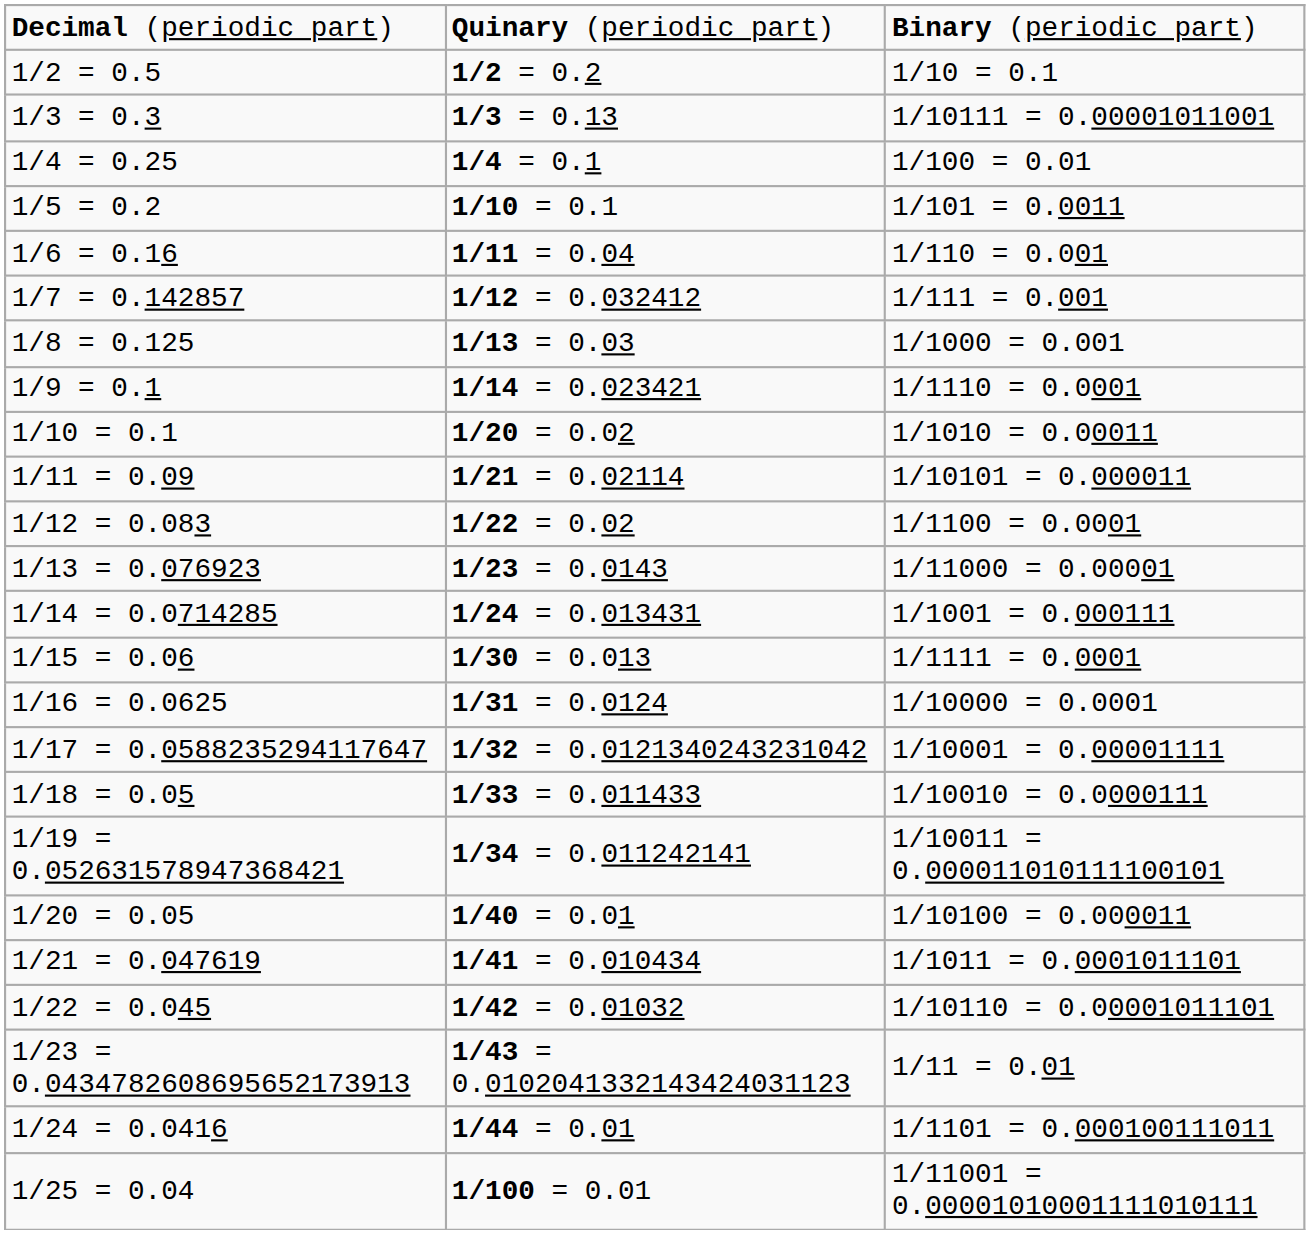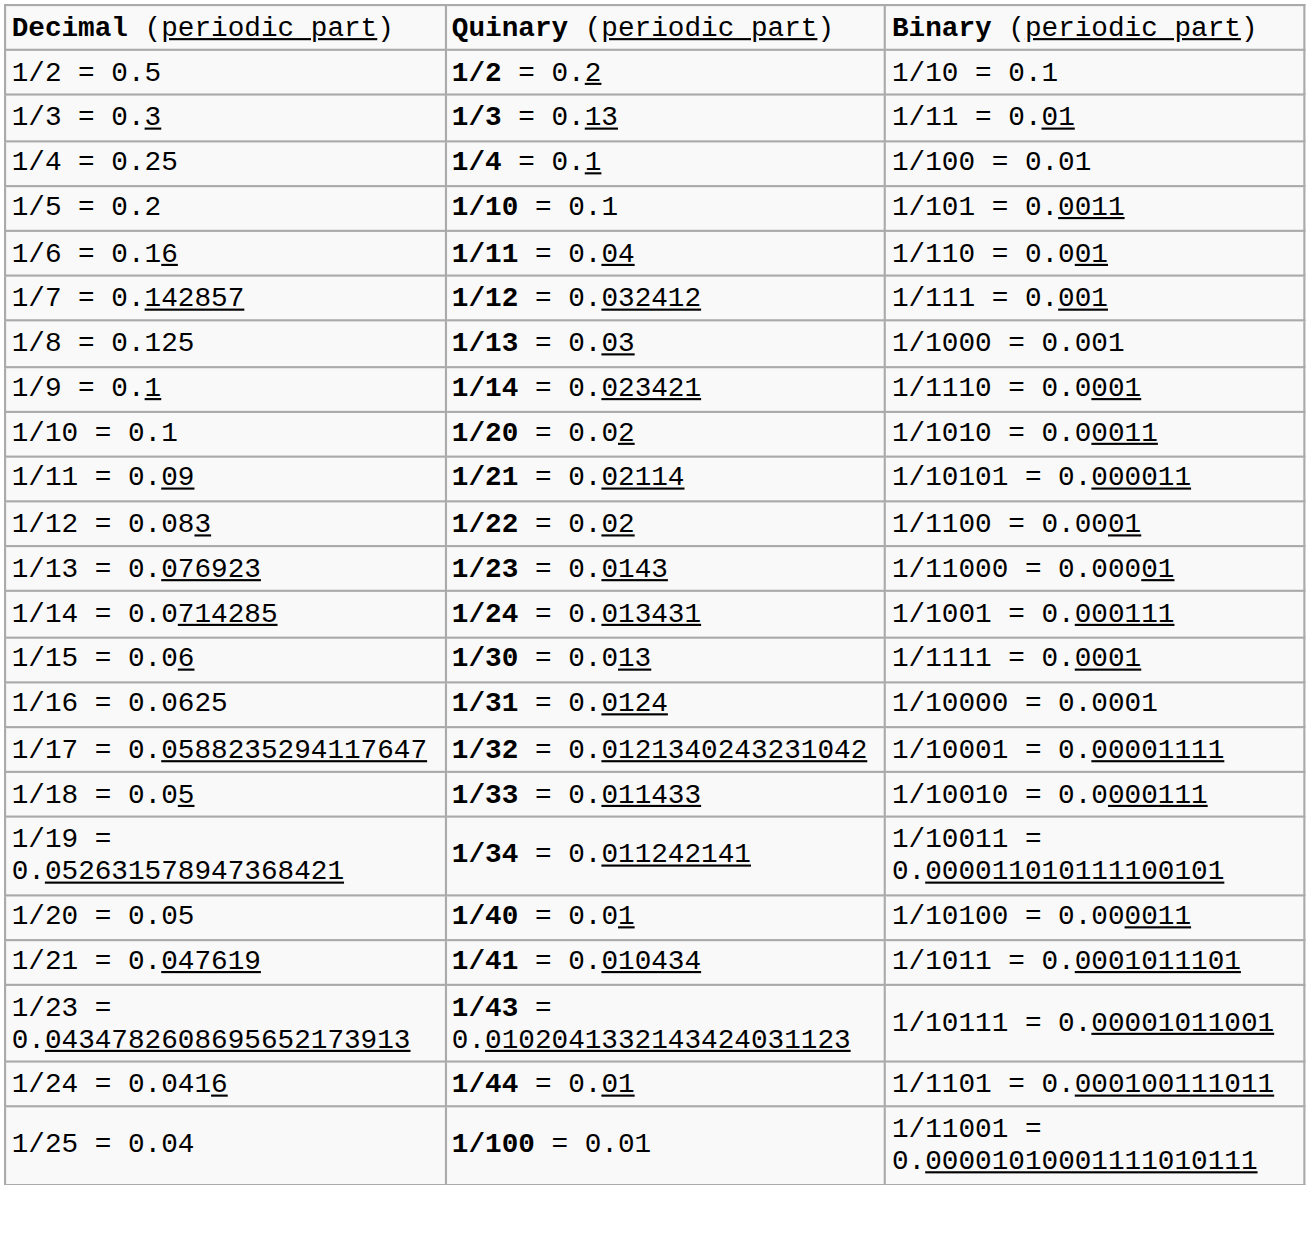 <table class="wikitable">
 <tr>
 <td><strong>Decimal</strong> (<u>periodic part</u>)</td>
 <td><strong>Quinary</strong> (<u>periodic part</u>)</td>
 <td><strong>Binary</strong> (<u>periodic part</u>)</td>
 </tr>
 <tr>
 <td>1/2 = 0.5</td>
 <td><strong>1/2</strong> = 0.<u>2</u></td>
 <td>1/10 = 0.1</td>
 </tr>
 <tr>
 <td>1/3 = 0.<u>3</u></td>
 <td><strong>1/3</strong> = 0.<u>13</u></td>
-<td>1/10111 = 0.<u>00001011001</u></td>
+<td>1/11 = 0.<u>01</u></td>
 </tr>
 <tr>
 <td>1/4 = 0.25</td>
 <td><strong>1/4</strong> = 0.<u>1</u></td>
 <td>1/100 = 0.01</td>
 </tr>
 <tr>
 <td>1/5 = 0.2</td>
 <td><strong>1/10</strong> = 0.1</td>
 <td>1/101 = 0.<u>0011</u></td>
 </tr>
 <tr>
 <td>1/6 = 0.1<u>6</u></td>
 <td><strong>1/11</strong> = 0.<u>04</u></td>
 <td>1/110 = 0.0<u>01</u></td>
 </tr>
 <tr>
 <td>1/7 = 0.<u>142857</u></td>
 <td><strong>1/12</strong> = 0.<u>032412</u></td>
 <td>1/111 = 0.<u>001</u></td>
 </tr>
 <tr>
 <td>1/8 = 0.125</td>
 <td><strong>1/13</strong> = 0.<u>03</u></td>
 <td>1/1000 = 0.001</td>
 </tr>
 <tr>
 <td>1/9 = 0.<u>1</u></td>
 <td><strong>1/14</strong> = 0.<u>023421</u></td>
 <td>1/1110 = 0.0<u>001</u></td>
 </tr>
 <tr>
 <td>1/10 = 0.1</td>
 <td><strong>1/20</strong> = 0.0<u>2</u></td>
 <td>1/1010 = 0.0<u>0011</u></td>
 </tr>
 <tr>
 <td>1/11 = 0.<u>09</u></td>
 <td><strong>1/21</strong> = 0.<u>02114</u></td>
 <td>1/10101 = 0.<u>000011</u></td>
 </tr>
 <tr>
 <td>1/12 = 0.08<u>3</u></td>
 <td><strong>1/22</strong> = 0.<u>02</u></td>
 <td>1/1100 = 0.00<u>01</u></td>
 </tr>
 <tr>
 <td>1/13 = 0.<u>076923</u></td>
 <td><strong>1/23</strong> = 0.<u>0143</u></td>
 <td>1/11000 = 0.000<u>01</u></td>
 </tr>
 <tr>
 <td>1/14 = 0.0<u>714285</u></td>
 <td><strong>1/24</strong> = 0.<u>013431</u></td>
 <td>1/1001 = 0.<u>000111</u></td>
 </tr>
 <tr>
 <td>1/15 = 0.0<u>6</u></td>
 <td><strong>1/30</strong> = 0.0<u>13</u></td>
 <td>1/1111 = 0.<u>0001</u></td>
 </tr>
 <tr>
 <td>1/16 = 0.0625</td>
 <td><strong>1/31</strong> = 0.<u>0124</u></td>
 <td>1/10000 = 0.0001</td>
 </tr>
 <tr>
 <td>1/17 = 0.<u>0588235294117647</u></td>
 <td><strong>1/32</strong> = 0.<u>0121340243231042</u></td>
 <td>1/10001 = 0.<u>00001111</u></td>
 </tr>
 <tr>
 <td>1/18 = 0.0<u>5</u></td>
 <td><strong>1/33</strong> = 0.<u>011433</u></td>
 <td>1/10010 = 0.0<u>000111</u></td>
 </tr>
 <tr>
 <td>1/19 = 0.<u>052631578947368421</u></td>
 <td><strong>1/34</strong> = 0.<u>011242141</u></td>
 <td>1/10011 = 0.<u>000011010111100101</u></td>
 </tr>
 <tr>
 <td>1/20 = 0.05</td>
 <td><strong>1/40</strong> = 0.0<u>1</u></td>
 <td>1/10100 = 0.00<u>0011</u></td>
 </tr>
 <tr>
 <td>1/21 = 0.<u>047619</u></td>
 <td><strong>1/41</strong> = 0.<u>010434</u></td>
 <td>1/1011 = 0.<u>0001011101</u></td>
 </tr>
 <tr>
-<td>1/22 = 0.0<u>45</u></td>
-<td><strong>1/42</strong> = 0.<u>01032</u></td>
-<td>1/10110 = 0.0<u>0001011101</u></td>
-</tr>
-<tr>
 <td>1/23 = 0.<u>0434782608695652173913</u></td>
 <td><strong>1/43</strong> = 0.<u>0102041332143424031123</u></td>
-<td>1/11 = 0.<u>01</u></td>
+<td>1/10111 = 0.<u>00001011001</u></td>
 </tr>
 <tr>
 <td>1/24 = 0.041<u>6</u></td>
 <td><strong>1/44</strong> = 0.<u>01</u></td>
 <td>1/1101 = 0.<u>000100111011</u></td>
 </tr>
 <tr>
 <td>1/25 = 0.04</td>
 <td><strong>1/100</strong> = 0.01</td>
 <td>1/11001 = 0.<u>00001010001111010111</u></td>
 </tr>
 </table>
